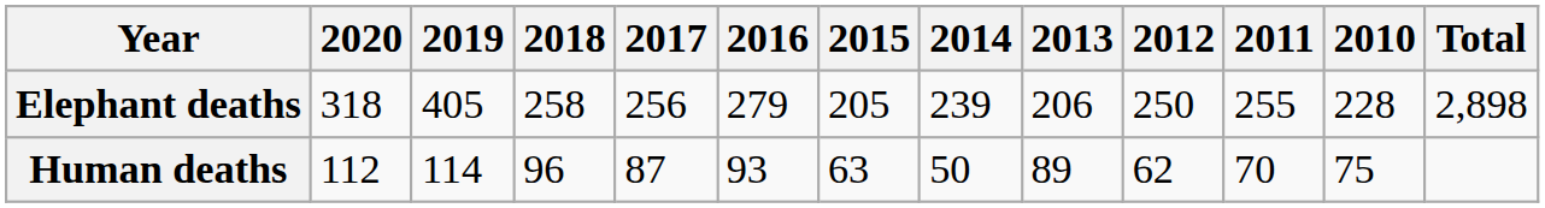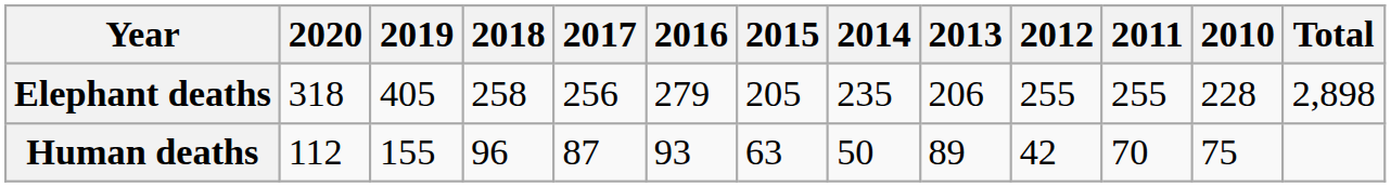 <table class="wikitable">
 <tr>
 <th>Year</th>
 <th>2020</th>
 <th>2019</th>
 <th>2018</th>
 <th>2017</th>
 <th>2016</th>
 <th>2015</th>
 <th>2014</th>
 <th>2013</th>
 <th>2012</th>
 <th>2011</th>
 <th>2010</th>
 <th>Total</th>
 </tr>
 <tr>
 <th>Elephant deaths</th>
 <td>318</td>
 <td>405</td>
 <td>258</td>
 <td>256</td>
 <td>279</td>
 <td>205</td>
-<td>239</td>
+<td>235</td>
 <td>206</td>
-<td>250</td>
+<td>255</td>
 <td>255</td>
 <td>228</td>
 <td>2,898</td>
 </tr>
 <tr>
 <th>Human deaths</th>
 <td>112</td>
-<td>114</td>
+<td>155</td>
 <td>96</td>
 <td>87</td>
 <td>93</td>
 <td>63</td>
 <td>50</td>
 <td>89</td>
-<td>62</td>
+<td>42</td>
 <td>70</td>
 <td>75</td>
 <td></td>
 </tr>
 </table>
